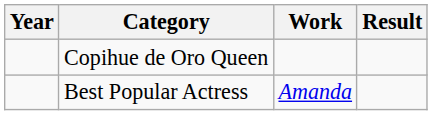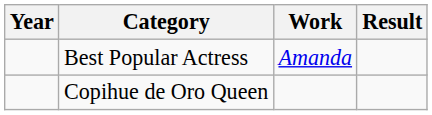 <table class=wikitable>
 <tr>
 <th>Year</th>
 <th>Category</th>
 <th>Work</th>
 <th>Result</th>
 </tr>
 <tr>
 <td></td>
+<td>Best Popular Actress</td>
+<td><em><a href='#'>Amanda</a></em></td>
+<td></td>
+</tr>
+<tr>
+<td></td>
 <td>Copihue de Oro Queen</td>
 <td></td>
 <td></td>
 </tr>
-<tr>
-<td></td>
-<td>Best Popular Actress</td>
-<td><em><a href='#'>Amanda</a></em></td>
-<td></td>
-</tr>
 </table>
